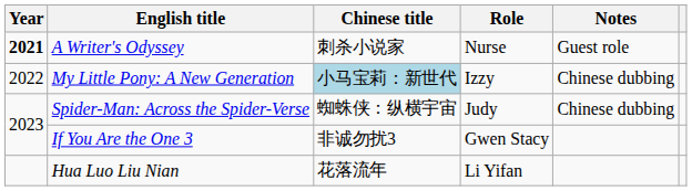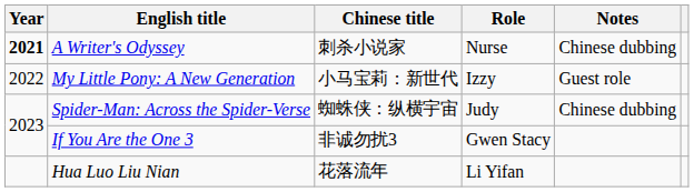 <table class="wikitable sortable">
 <tr>
 <th>Year</th>
 <th>English title</th>
 <th>Chinese title</th>
 <th>Role</th>
 <th>Notes</th>
 <th></th>
 </tr>
 <tr>
 <td><strong>2021</strong></td>
 <td><em><a href='#'>A Writer's Odyssey</a></em></td>
 <td>刺杀小说家</td>
 <td>Nurse</td>
-<td>Guest role</td>
+<td>Chinese dubbing</td>
 <td></td>
 </tr>
 <tr>
 <td>2022</td>
 <td><em><a href='#'>My Little Pony: A New Generation</a></em></td>
-<td style="background: lightblue;">小马宝莉：新世代</td>
+<td>小马宝莉：新世代</td>
 <td>Izzy</td>
-<td>Chinese dubbing</td>
+<td>Guest role</td>
 <td></td>
 </tr>
 <tr>
 <td rowspan="2">2023</td>
 <td><em><a href='#'>Spider-Man: Across the Spider-Verse</a></em></td>
 <td>蜘蛛侠：纵横宇宙</td>
 <td>Judy</td>
 <td>Chinese dubbing</td>
 <td></td>
 </tr>
 <tr>
 <td><em><a href='#'>If You Are the One 3</a></em></td>
 <td>非诚勿扰3</td>
 <td>Gwen Stacy</td>
 <td></td>
 <td></td>
 </tr>
 <tr>
 <td></td>
 <td><em>Hua Luo Liu Nian</em></td>
 <td>花落流年</td>
 <td>Li Yifan</td>
 <td></td>
 <td></td>
 </tr>
 </table>
